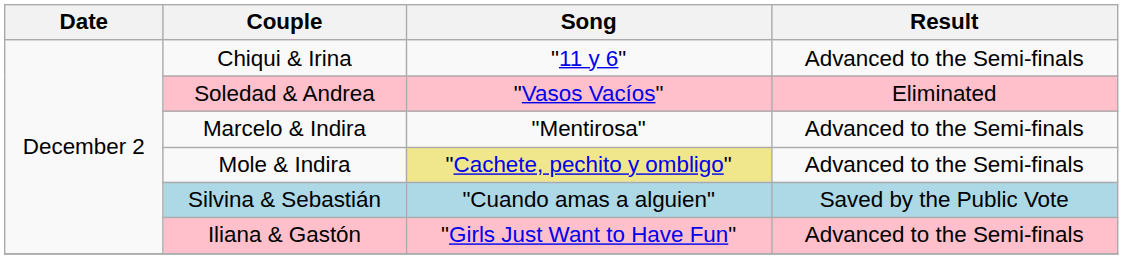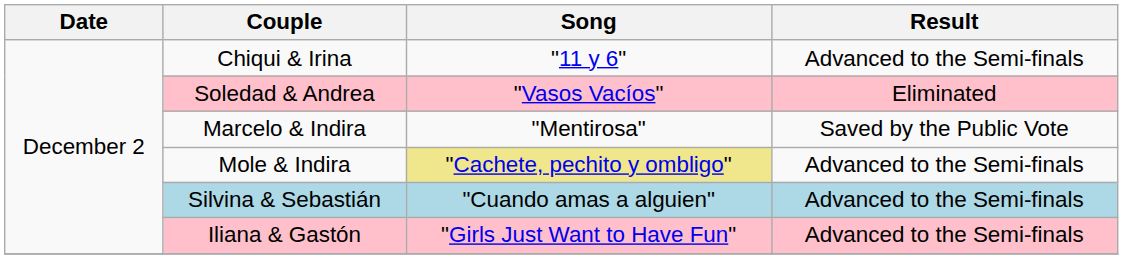 <table class="wikitable" style="width:90%; text-align:center;">
 <tr>
 <th>Date</th>
 <th>Couple</th>
 <th>Song </th>
 <th>Result</th>
 </tr>
 <tr>
 <td rowspan=6>December 2</td>
 <td>Chiqui & Irina</td>
 <td>"<a href='#'>11 y 6</a>" </td>
 <td>Advanced to the Semi-finals</td>
 </tr>
 <tr style="background:pink;">
 <td>Soledad & Andrea</td>
 <td>"<a href='#'>Vasos Vacíos</a>" </td>
 <td>Eliminated</td>
 </tr>
 <tr>
 <td>Marcelo & Indira</td>
 <td>"Mentirosa" </td>
-<td>Advanced to the Semi-finals</td>
+<td>Saved by the Public Vote</td>
 </tr>
 <tr>
 <td>Mole & Indira</td>
 <td style="background: khaki;">"<a href='#'>Cachete, pechito y ombligo</a>" </td>
 <td>Advanced to the Semi-finals</td>
 </tr>
 <tr style="background:lightblue;">
 <td>Silvina & Sebastián</td>
 <td>"Cuando amas a alguien" </td>
-<td>Saved by the Public Vote</td>
+<td>Advanced to the Semi-finals</td>
 </tr>
 <tr style="background:pink;">
 <td>Iliana & Gastón</td>
 <td>"<a href='#'>Girls Just Want to Have Fun</a>" </td>
 <td>Advanced to the Semi-finals</td>
 </tr>
 <tr>
 </tr>
 </table>
